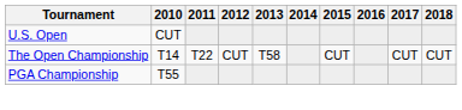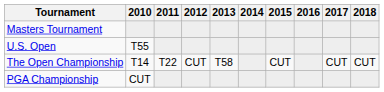 <table class="wikitable" style="font-size:95%;text-align:center;">
 <tr>
 <th>Tournament</th>
 <th>2010</th>
 <th>2011</th>
 <th>2012</th>
 <th>2013</th>
 <th>2014</th>
 <th>2015</th>
 <th>2016</th>
 <th>2017</th>
 <th>2018</th>
 </tr>
 <tr>
+<td align=left><a href='#'>Masters Tournament</a></td>
+<td style="background:#eeeeee;"></td>
+<td style="background:#eeeeee;"></td>
+<td style="background:#eeeeee;"></td>
+<td style="background:#eeeeee;"></td>
+<td style="background:#eeeeee;"></td>
+<td style="background:#eeeeee;"></td>
+<td style="background:#eeeeee;"></td>
+<td style="background:#eeeeee;"></td>
+<td style="background:#eeeeee;"></td>
+</tr>
+<tr>
 <td align=left><a href='#'>U.S. Open</a></td>
-<td>CUT</td>
+<td>T55</td>
 <td style="background:#eeeeee;"></td>
 <td style="background:#eeeeee;"></td>
 <td style="background:#eeeeee;"></td>
 <td style="background:#eeeeee;"></td>
 <td style="background:#eeeeee;"></td>
 <td style="background:#eeeeee;"></td>
 <td style="background:#eeeeee;"></td>
 <td style="background:#eeeeee;"></td>
 </tr>
 <tr>
 <td align=left><a href='#'>The Open Championship</a></td>
 <td>T14</td>
 <td>T22</td>
 <td>CUT</td>
 <td>T58</td>
 <td style="background:#eeeeee;"></td>
 <td>CUT</td>
 <td style="background:#eeeeee;"></td>
 <td>CUT</td>
 <td>CUT</td>
 </tr>
 <tr>
 <td align=left><a href='#'>PGA Championship</a></td>
-<td>T55</td>
+<td>CUT</td>
 <td style="background:#eeeeee;"></td>
 <td style="background:#eeeeee;"></td>
 <td style="background:#eeeeee;"></td>
 <td style="background:#eeeeee;"></td>
 <td style="background:#eeeeee;"></td>
 <td style="background:#eeeeee;"></td>
 <td style="background:#eeeeee;"></td>
 <td style="background:#eeeeee;"></td>
 </tr>
 </table>
